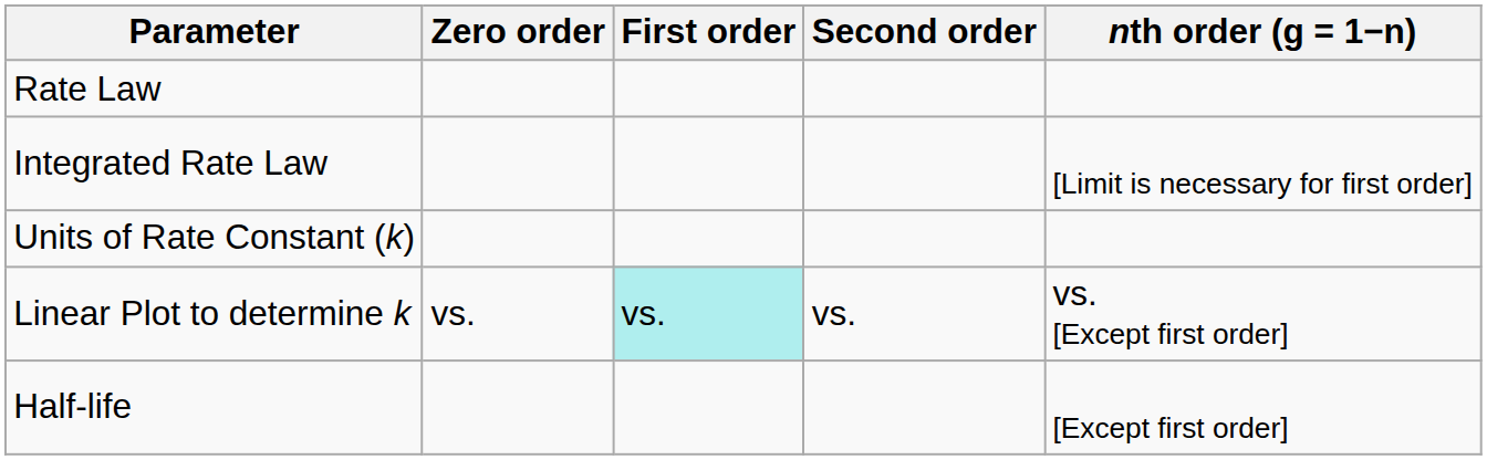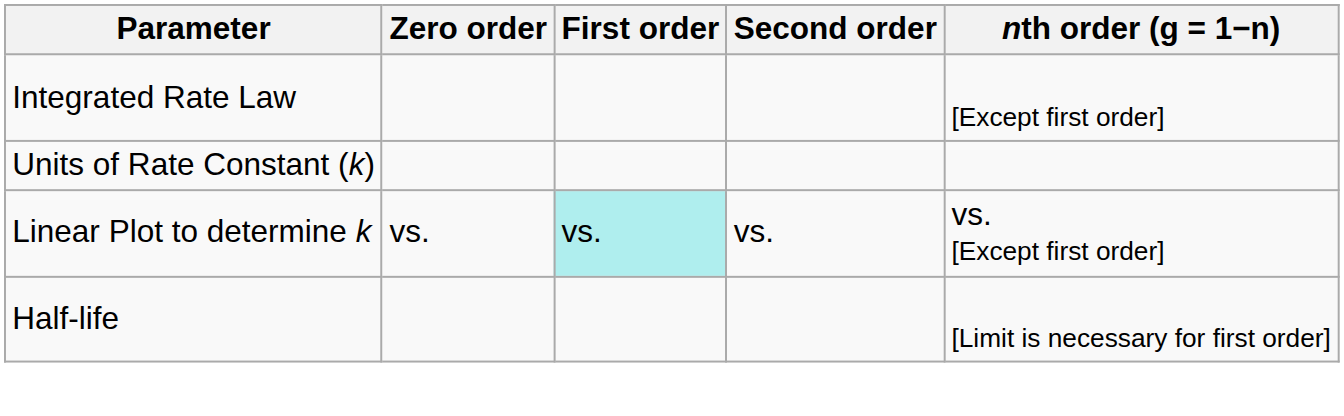 <table class="wikitable">
 <tr>
 <th>Parameter</th>
 <th>Zero order</th>
 <th>First order</th>
 <th>Second order</th>
 <th><em>n</em>th order (g = 1−n)</th>
 </tr>
 <tr>
-<td>Rate Law</td>
-<td></td>
-<td></td>
-<td></td>
-<td></td>
-</tr>
-<tr>
 <td>Integrated Rate Law</td>
 <td></td>
 <td></td>
 <td></td>
-<td><br><small>[Limit is necessary for first order]</small></td>
+<td><br><small>[Except first order]</small></td>
 </tr>
 <tr>
 <td>Units of Rate Constant (<em>k</em>)</td>
 <td></td>
 <td></td>
 <td></td>
 <td></td>
 </tr>
 <tr>
 <td>Linear Plot to determine <em>k</em></td>
 <td> vs. </td>
 <td style="background: paleturquoise;"> vs. </td>
 <td> vs. </td>
 <td> vs. <br><small>[Except first order]</small></td>
 </tr>
 <tr>
 <td>Half-life</td>
 <td></td>
 <td></td>
 <td></td>
-<td><br><small>[Except first order]</small></td>
+<td><br><small>[Limit is necessary for first order]</small></td>
 </tr>
 </table>
